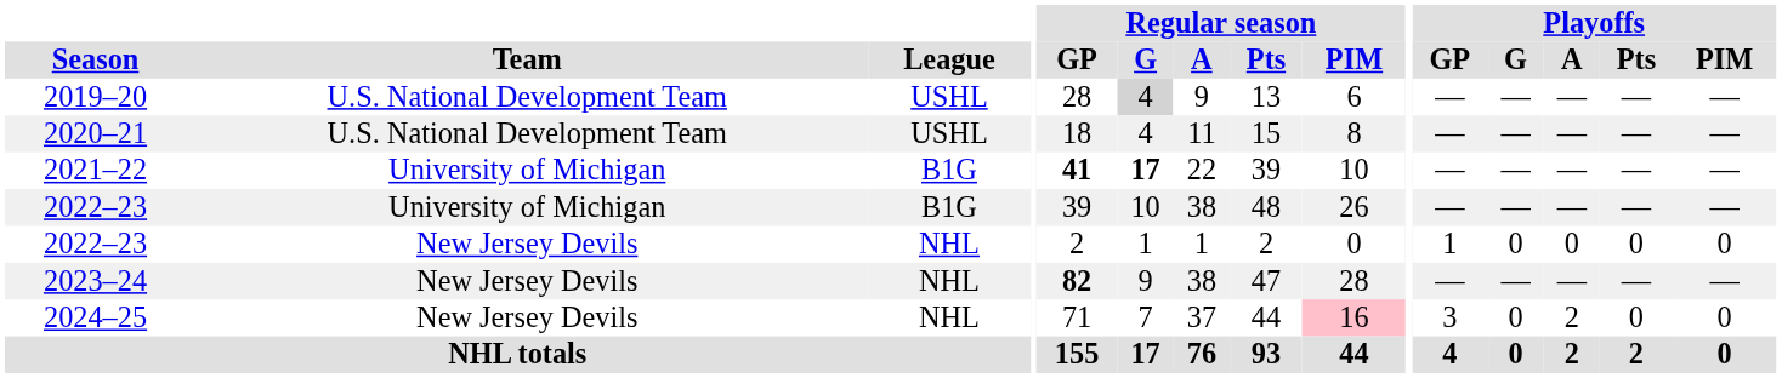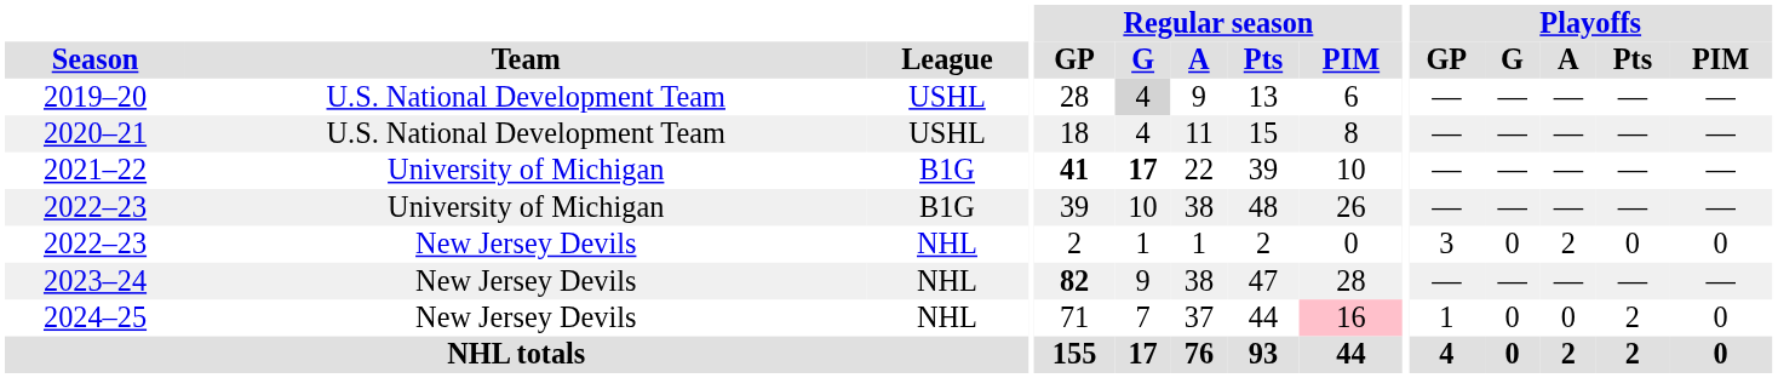 <table border="0" cellpadding="1" cellspacing="0" style="text-align:center; width:60em;">
 <tr bgcolor="#e0e0e0">
 <th colspan="3" bgcolor="#ffffff"></th>
 <th rowspan="100" bgcolor="#ffffff"></th>
 <th colspan="5"><a href='#'>Regular season</a></th>
 <th rowspan="100" bgcolor="#ffffff"></th>
 <th colspan="5"><a href='#'>Playoffs</a></th>
 </tr>
 <tr bgcolor="#e0e0e0">
 <th><a href='#'>Season</a></th>
 <th>Team</th>
 <th>League</th>
 <th>GP</th>
 <th><a href='#'>G</a></th>
 <th><a href='#'>A</a></th>
 <th><a href='#'>Pts</a></th>
 <th><a href='#'>PIM</a></th>
 <th>GP</th>
 <th>G</th>
 <th>A</th>
 <th>Pts</th>
 <th>PIM</th>
 </tr>
 <tr>
 <td><a href='#'>2019–20</a></td>
 <td><a href='#'>U.S. National Development Team</a></td>
 <td><a href='#'>USHL</a></td>
 <td>28</td>
 <td style="background: lightgrey;">4</td>
 <td>9</td>
 <td>13</td>
 <td>6</td>
 <td>—</td>
 <td>—</td>
 <td>—</td>
 <td>—</td>
 <td>—</td>
 </tr>
 <tr bgcolor="#f0f0f0">
 <td><a href='#'>2020–21</a></td>
 <td>U.S. National Development Team</td>
 <td>USHL</td>
 <td>18</td>
 <td>4</td>
 <td>11</td>
 <td>15</td>
 <td>8</td>
 <td>—</td>
 <td>—</td>
 <td>—</td>
 <td>—</td>
 <td>—</td>
 </tr>
 <tr>
 <td><a href='#'>2021–22</a></td>
 <td><a href='#'>University of Michigan</a></td>
 <td><a href='#'>B1G</a></td>
 <td><strong>41</strong></td>
 <td><strong>17</strong></td>
 <td>22</td>
 <td>39</td>
 <td>10</td>
 <td>—</td>
 <td>—</td>
 <td>—</td>
 <td>—</td>
 <td>—</td>
 </tr>
 <tr bgcolor="#f0f0f0">
 <td><a href='#'>2022–23</a></td>
 <td>University of Michigan</td>
 <td>B1G</td>
 <td>39</td>
 <td>10</td>
 <td>38</td>
 <td>48</td>
 <td>26</td>
 <td>—</td>
 <td>—</td>
 <td>—</td>
 <td>—</td>
 <td>—</td>
 </tr>
 <tr>
 <td><a href='#'>2022–23</a></td>
 <td><a href='#'>New Jersey Devils</a></td>
 <td><a href='#'>NHL</a></td>
 <td>2</td>
 <td>1</td>
 <td>1</td>
 <td>2</td>
 <td>0</td>
-<td>1</td>
+<td>3</td>
 <td>0</td>
-<td>0</td>
+<td>2</td>
 <td>0</td>
 <td>0</td>
 </tr>
 <tr bgcolor="#f0f0f0">
 <td><a href='#'>2023–24</a></td>
 <td>New Jersey Devils</td>
 <td>NHL</td>
 <td><strong>82</strong></td>
 <td>9</td>
 <td>38</td>
 <td>47</td>
 <td>28</td>
 <td>—</td>
 <td>—</td>
 <td>—</td>
 <td>—</td>
 <td>—</td>
 </tr>
 <tr>
 <td><a href='#'>2024–25</a></td>
 <td>New Jersey Devils</td>
 <td>NHL</td>
 <td>71</td>
 <td>7</td>
 <td>37</td>
 <td>44</td>
 <td style="background: pink;">16</td>
-<td>3</td>
+<td>1</td>
+<td>0</td>
 <td>0</td>
 <td>2</td>
-<td>0</td>
 <td>0</td>
 </tr>
 <tr bgcolor="#e0e0e0">
 <th colspan="3">NHL totals</th>
 <th>155</th>
 <th>17</th>
 <th>76</th>
 <th>93</th>
 <th>44</th>
 <th>4</th>
 <th>0</th>
 <th>2</th>
 <th>2</th>
 <th>0</th>
 </tr>
 </table>
